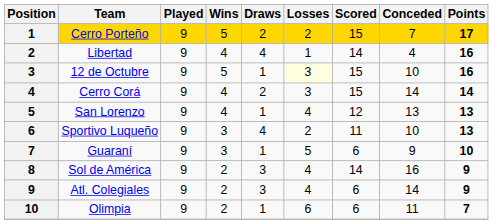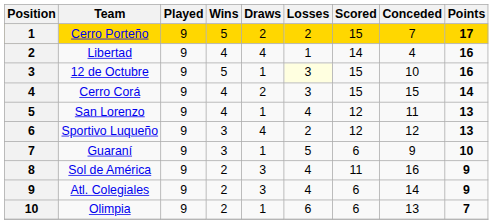 <table class="wikitable" style="text-align:center">
 <tr>
 <th>Position</th>
 <th>Team</th>
 <th>Played</th>
 <th>Wins</th>
 <th>Draws</th>
 <th>Losses</th>
 <th>Scored</th>
 <th>Conceded</th>
 <th>Points</th>
 </tr>
 <tr bgcolor="gold">
 <th>1</th>
 <td><a href='#'>Cerro Porteño</a></td>
 <td>9</td>
 <td>5</td>
 <td>2</td>
 <td>2</td>
 <td>15</td>
 <td>7</td>
 <td><strong>17</strong></td>
 </tr>
 <tr>
 <th>2</th>
 <td><a href='#'>Libertad</a></td>
 <td>9</td>
 <td>4</td>
 <td>4</td>
 <td>1</td>
 <td>14</td>
 <td>4</td>
 <td><strong>16</strong></td>
 </tr>
 <tr>
 <th>3</th>
 <td><a href='#'>12 de Octubre</a></td>
 <td>9</td>
 <td>5</td>
 <td>1</td>
 <td style="background: lightyellow;">3</td>
 <td>15</td>
 <td>10</td>
 <td><strong>16</strong></td>
 </tr>
 <tr>
 <th>4</th>
 <td><a href='#'>Cerro Corá</a></td>
 <td>9</td>
 <td>4</td>
 <td>2</td>
 <td>3</td>
 <td>15</td>
-<td>14</td>
+<td>15</td>
 <td><strong>14</strong></td>
 </tr>
 <tr>
 <th>5</th>
 <td><a href='#'>San Lorenzo</a></td>
 <td>9</td>
 <td>4</td>
 <td>1</td>
 <td>4</td>
 <td>12</td>
-<td>13</td>
+<td>11</td>
 <td><strong>13</strong></td>
 </tr>
 <tr>
 <th>6</th>
 <td><a href='#'>Sportivo Luqueño</a></td>
 <td>9</td>
 <td>3</td>
 <td>4</td>
 <td>2</td>
-<td>11</td>
-<td>10</td>
+<td>12</td>
+<td>12</td>
 <td><strong>13</strong></td>
 </tr>
 <tr>
 <th>7</th>
 <td><a href='#'>Guaraní</a></td>
 <td>9</td>
 <td>3</td>
 <td>1</td>
 <td>5</td>
 <td>6</td>
 <td>9</td>
 <td><strong>10</strong></td>
 </tr>
 <tr>
 <th>8</th>
 <td><a href='#'>Sol de América</a></td>
 <td>9</td>
 <td>2</td>
 <td>3</td>
 <td>4</td>
-<td>14</td>
+<td>11</td>
 <td>16</td>
 <td><strong>9</strong></td>
 </tr>
 <tr>
 <th>9</th>
 <td><a href='#'>Atl. Colegiales</a></td>
 <td>9</td>
 <td>2</td>
 <td>3</td>
 <td>4</td>
 <td>6</td>
 <td>14</td>
 <td><strong>9</strong></td>
 </tr>
 <tr>
 <th>10</th>
 <td><a href='#'>Olimpia</a></td>
 <td>9</td>
 <td>2</td>
 <td>1</td>
 <td>6</td>
 <td>6</td>
-<td>11</td>
+<td>13</td>
 <td><strong>7</strong></td>
 </tr>
 <tr>
 </tr>
 </table>
